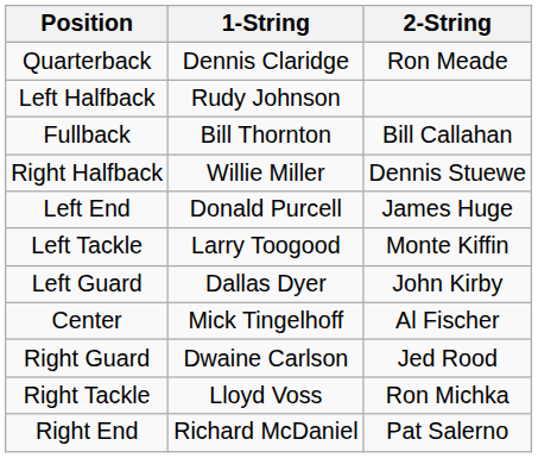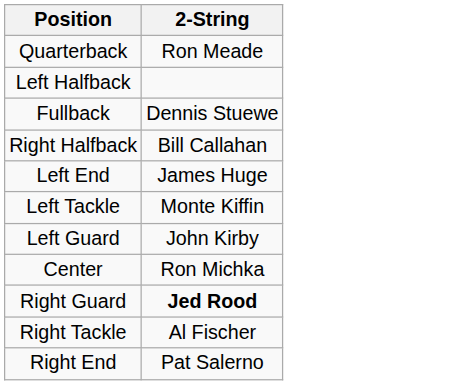 <table class="wikitable" style="text-align: center;">
 <tr>
 <th>Position</th>
-<th>1-String</th>
 <th>2-String</th>
 </tr>
 <tr>
 <td>Quarterback</td>
-<td>Dennis Claridge</td>
 <td>Ron Meade</td>
 </tr>
 <tr>
 <td>Left Halfback</td>
-<td>Rudy Johnson</td>
 <td></td>
 </tr>
 <tr>
 <td>Fullback</td>
-<td>Bill Thornton</td>
+<td>Dennis Stuewe</td>
+</tr>
+<tr>
+<td>Right Halfback</td>
 <td>Bill Callahan</td>
 </tr>
 <tr>
-<td>Right Halfback</td>
-<td>Willie Miller</td>
-<td>Dennis Stuewe</td>
-</tr>
-<tr>
 <td>Left End</td>
-<td>Donald Purcell</td>
 <td>James Huge</td>
 </tr>
 <tr>
 <td>Left Tackle</td>
-<td>Larry Toogood</td>
 <td>Monte Kiffin</td>
 </tr>
 <tr>
 <td>Left Guard</td>
-<td>Dallas Dyer</td>
 <td>John Kirby</td>
 </tr>
 <tr>
 <td>Center</td>
-<td>Mick Tingelhoff</td>
+<td>Ron Michka</td>
+</tr>
+<tr>
+<td>Right Guard</td>
+<td><strong>Jed Rood</strong></td>
+</tr>
+<tr>
+<td>Right Tackle</td>
 <td>Al Fischer</td>
 </tr>
 <tr>
-<td>Right Guard</td>
-<td>Dwaine Carlson</td>
-<td>Jed Rood</td>
-</tr>
-<tr>
-<td>Right Tackle</td>
-<td>Lloyd Voss</td>
-<td>Ron Michka</td>
-</tr>
-<tr>
 <td>Right End</td>
-<td>Richard McDaniel</td>
 <td>Pat Salerno</td>
 </tr>
 </table>
